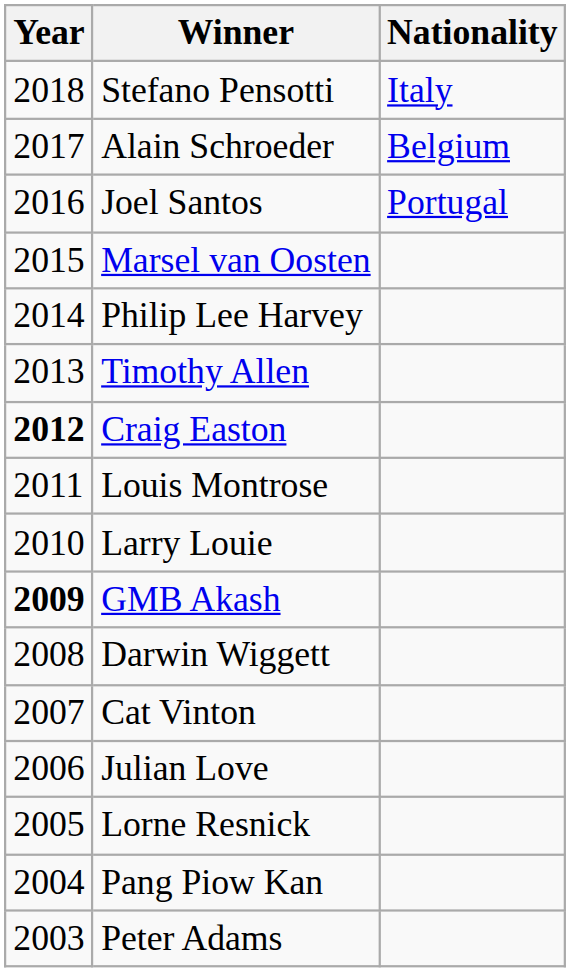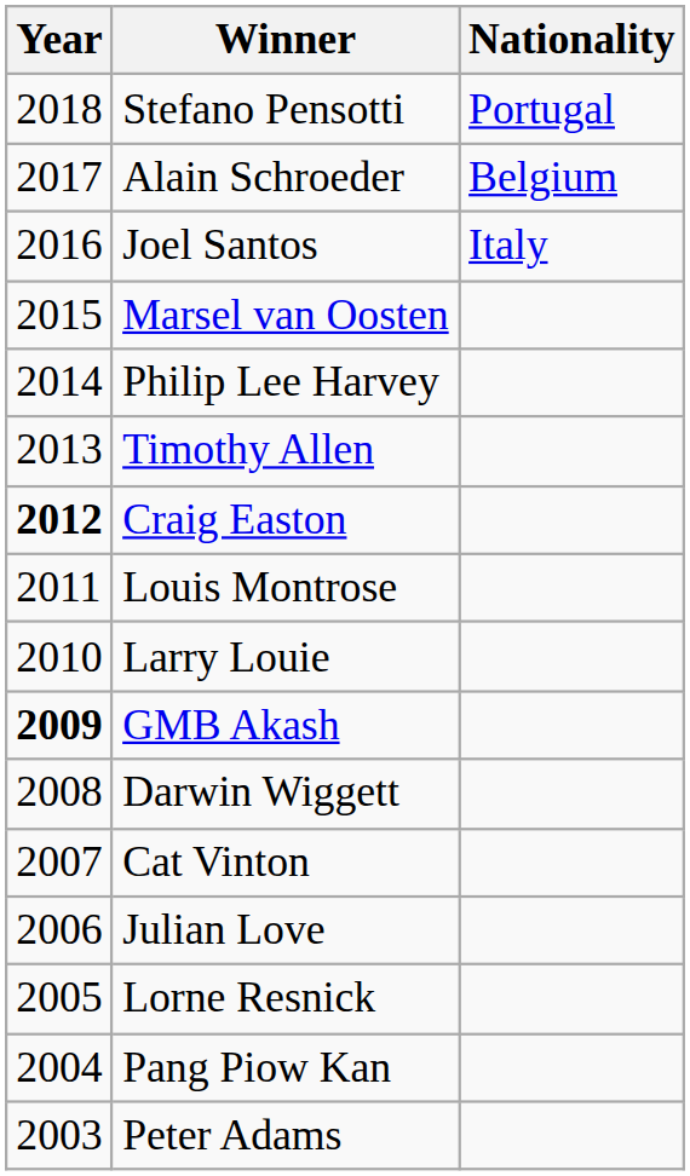 <table class="wikitable" border="1">
 <tr>
 <th><strong>Year</strong></th>
 <th><strong>Winner</strong></th>
 <th><strong>Nationality</strong></th>
 </tr>
 <tr>
 <td>2018</td>
 <td>Stefano Pensotti</td>
-<td><a href='#'>Italy</a></td>
+<td><a href='#'>Portugal</a></td>
 </tr>
 <tr>
 <td>2017</td>
 <td>Alain Schroeder</td>
 <td><a href='#'>Belgium</a></td>
 </tr>
 <tr>
 <td>2016</td>
 <td>Joel Santos</td>
-<td><a href='#'>Portugal</a></td>
+<td><a href='#'>Italy</a></td>
 </tr>
 <tr>
 <td>2015</td>
 <td><a href='#'>Marsel van Oosten</a></td>
 <td></td>
 </tr>
 <tr>
 <td>2014</td>
 <td>Philip Lee Harvey</td>
 <td></td>
 </tr>
 <tr>
 <td>2013</td>
 <td><a href='#'>Timothy Allen</a></td>
 <td></td>
 </tr>
 <tr>
 <td><strong>2012</strong></td>
 <td><a href='#'>Craig Easton</a></td>
 <td></td>
 </tr>
 <tr>
 <td>2011</td>
 <td>Louis Montrose</td>
 <td></td>
 </tr>
 <tr>
 <td>2010</td>
 <td>Larry Louie</td>
 <td></td>
 </tr>
 <tr>
 <td><strong>2009</strong></td>
 <td><a href='#'>GMB Akash</a></td>
 <td></td>
 </tr>
 <tr>
 <td>2008</td>
 <td>Darwin Wiggett</td>
 <td></td>
 </tr>
 <tr>
 <td>2007</td>
 <td>Cat Vinton</td>
 <td></td>
 </tr>
 <tr>
 <td>2006</td>
 <td>Julian Love</td>
 <td></td>
 </tr>
 <tr>
 <td>2005</td>
 <td>Lorne Resnick</td>
 <td></td>
 </tr>
 <tr>
 <td>2004</td>
 <td>Pang Piow Kan</td>
 <td></td>
 </tr>
 <tr>
 <td>2003</td>
 <td>Peter Adams</td>
 <td></td>
 </tr>
 </table>
